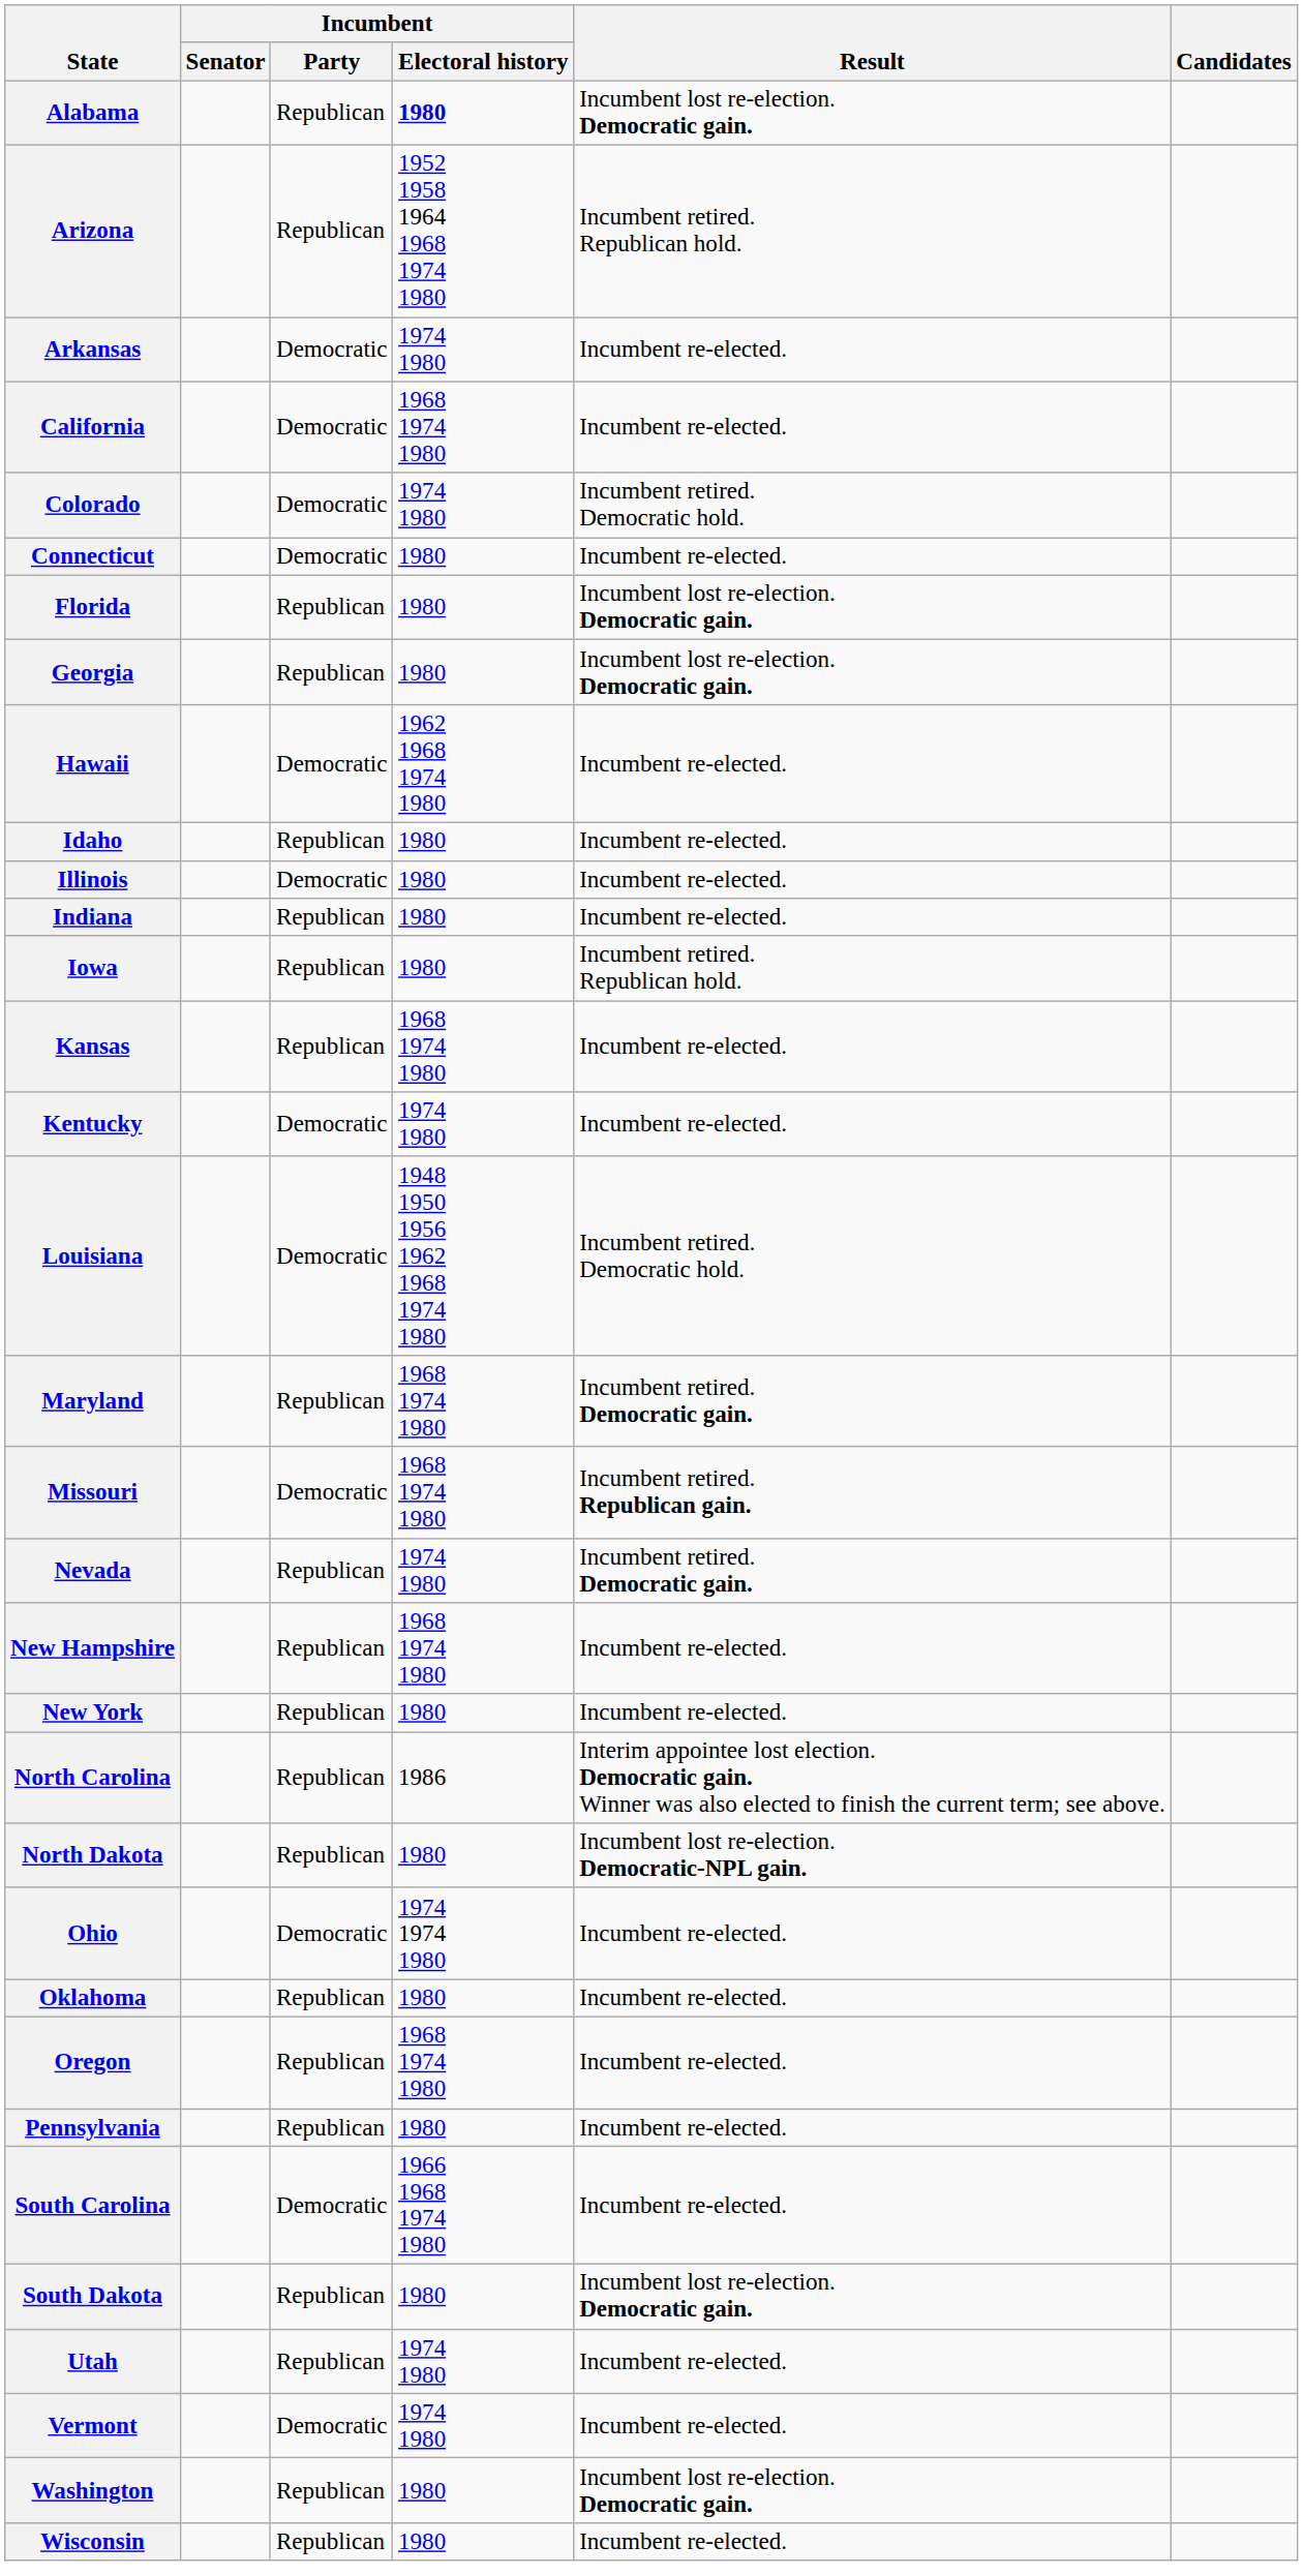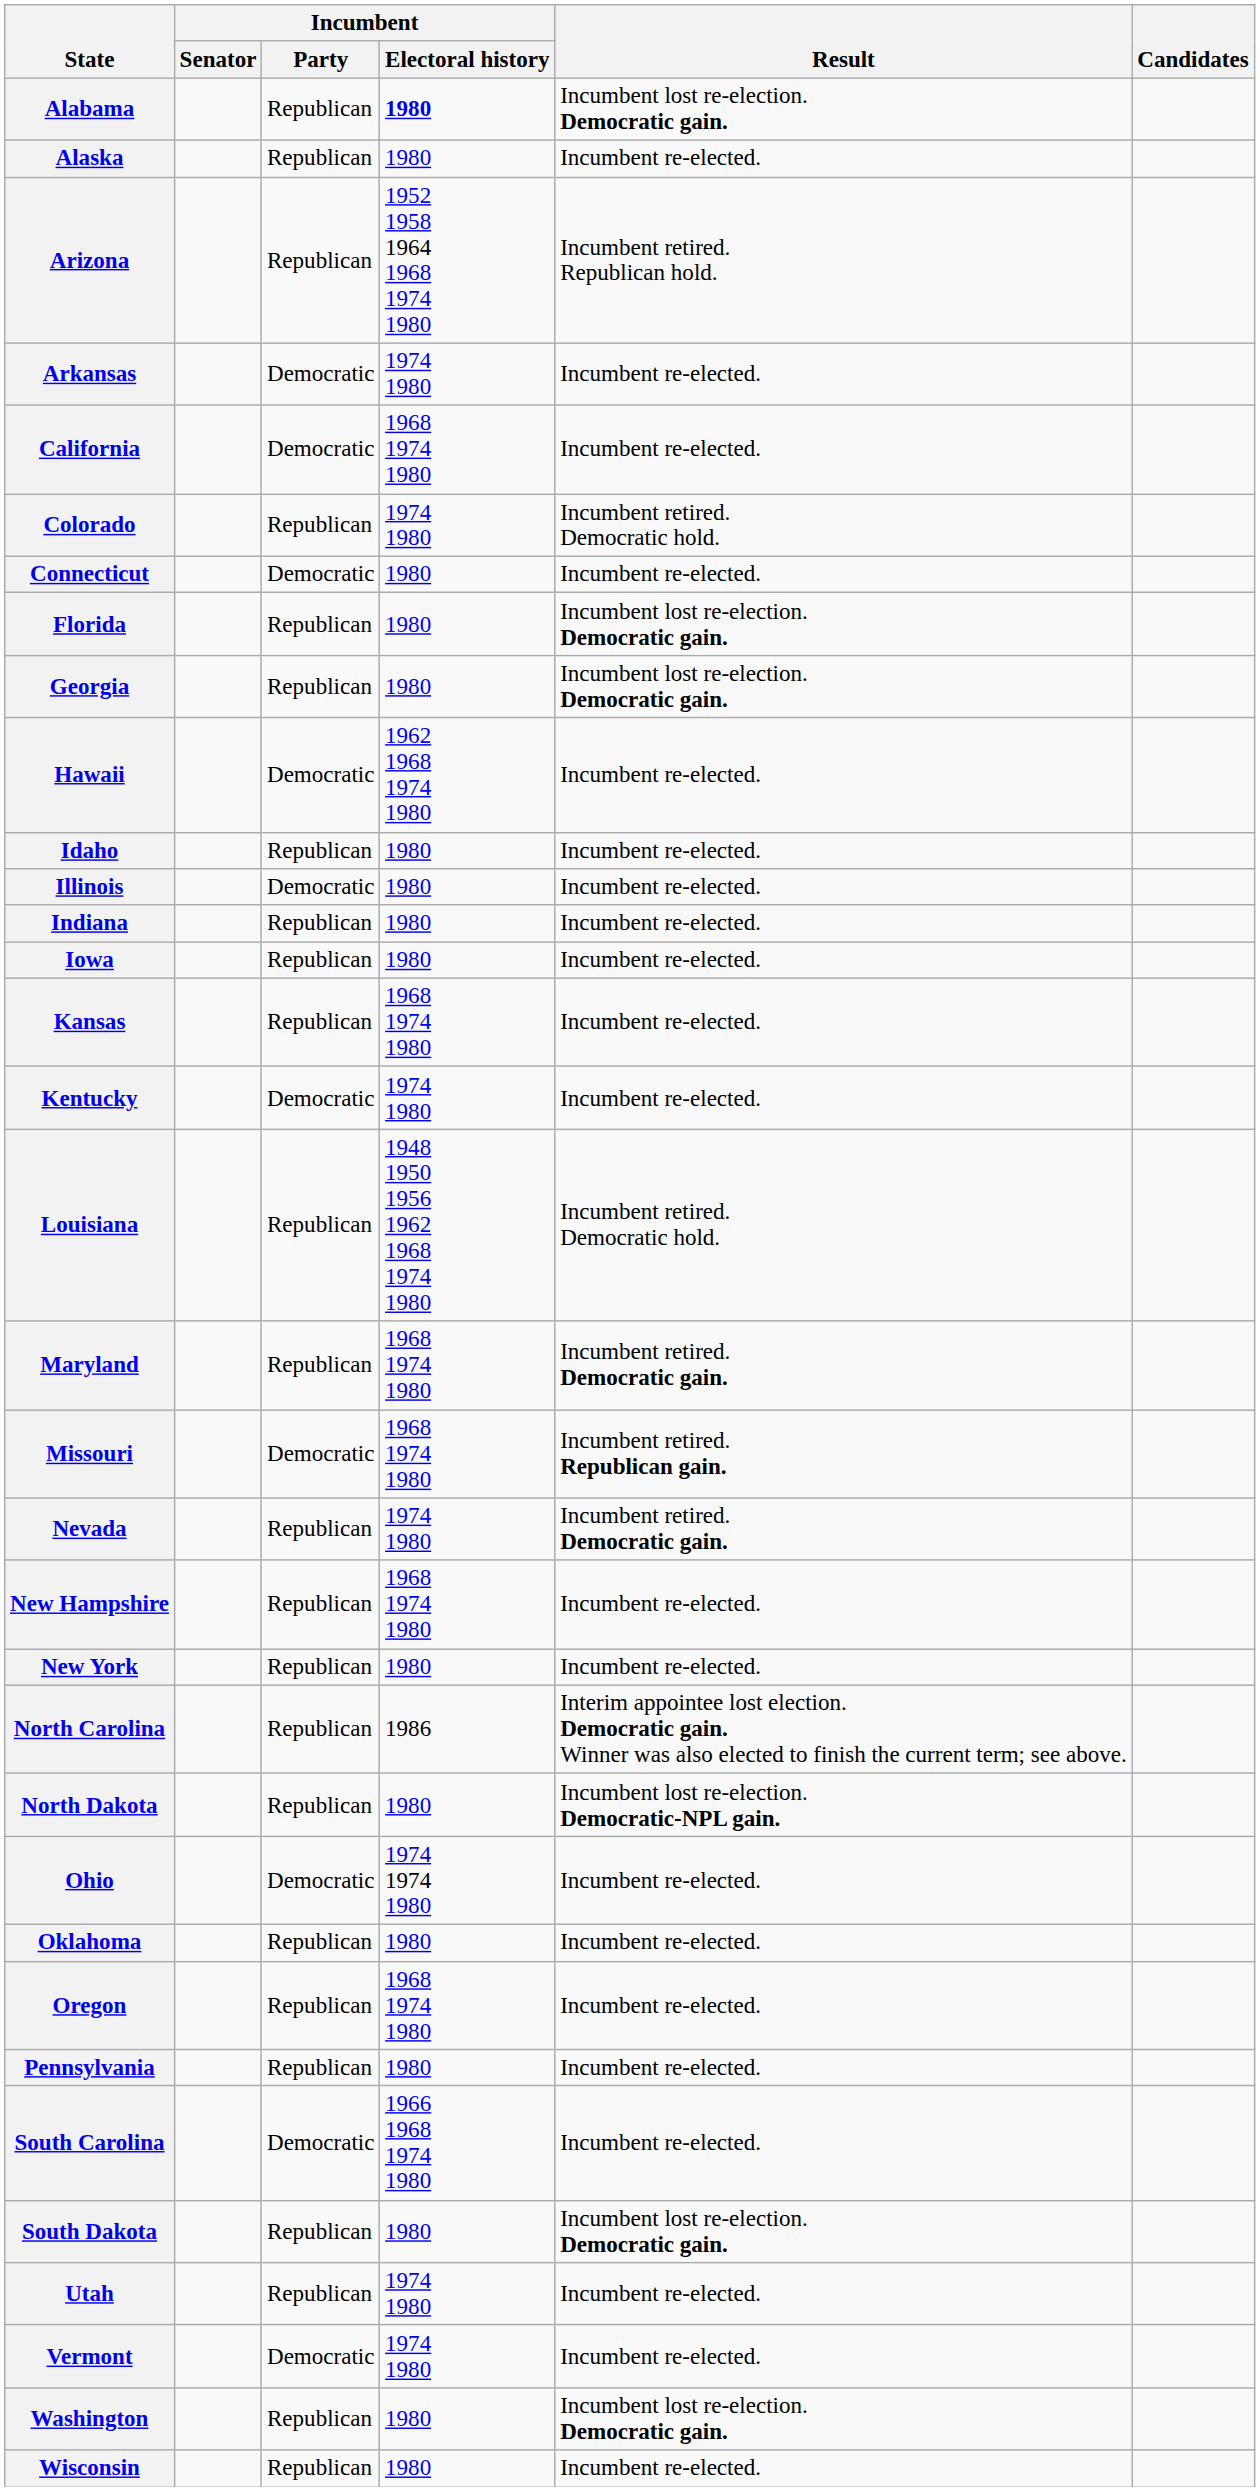 <table class="wikitable sortable">
 <tr valign=bottom>
 <th rowspan=2>State</th>
 <th colspan=3>Incumbent</th>
 <th rowspan=2>Result</th>
 <th rowspan=2 class=unsortable>Candidates</th>
 </tr>
 <tr>
 <th>Senator</th>
 <th>Party</th>
 <th>Electoral history</th>
 </tr>
 <tr>
 <th><a href='#'>Alabama</a></th>
 <td></td>
 <td>Republican</td>
 <td><strong><a href='#'>1980</a></strong></td>
 <td>Incumbent lost re-election.<br><strong>Democratic gain.</strong></td>
+<td nowrap></td>
+</tr>
+<tr>
+<th><a href='#'>Alaska</a></th>
+<td></td>
+<td>Republican</td>
+<td><a href='#'>1980</a></td>
+<td>Incumbent re-elected.</td>
 <td nowrap></td>
 </tr>
 <tr>
 <th><a href='#'>Arizona</a></th>
 <td></td>
 <td>Republican</td>
 <td><a href='#'>1952</a><br><a href='#'>1958</a><br>1964 <br><a href='#'>1968</a><br><a href='#'>1974</a><br><a href='#'>1980</a></td>
 <td>Incumbent retired.<br>Republican hold.</td>
 <td nowrap></td>
 </tr>
 <tr>
 <th><a href='#'>Arkansas</a></th>
 <td></td>
 <td>Democratic</td>
 <td><a href='#'>1974</a><br><a href='#'>1980</a></td>
 <td>Incumbent re-elected.</td>
 <td nowrap></td>
 </tr>
 <tr>
 <th><a href='#'>California</a></th>
 <td></td>
 <td>Democratic</td>
 <td><a href='#'>1968</a><br><a href='#'>1974</a><br><a href='#'>1980</a></td>
 <td>Incumbent re-elected.</td>
 <td nowrap></td>
 </tr>
 <tr>
 <th><a href='#'>Colorado</a></th>
 <td></td>
-<td>Democratic</td>
+<td>Republican</td>
 <td><a href='#'>1974</a><br><a href='#'>1980</a></td>
 <td>Incumbent retired.<br>Democratic hold.</td>
 <td nowrap></td>
 </tr>
 <tr>
 <th><a href='#'>Connecticut</a></th>
 <td></td>
 <td>Democratic</td>
 <td><a href='#'>1980</a></td>
 <td>Incumbent re-elected.</td>
 <td nowrap></td>
 </tr>
 <tr>
 <th><a href='#'>Florida</a></th>
 <td></td>
 <td>Republican</td>
 <td><a href='#'>1980</a></td>
 <td>Incumbent lost re-election.<br><strong>Democratic gain.</strong></td>
 <td nowrap></td>
 </tr>
 <tr>
 <th><a href='#'>Georgia</a></th>
 <td></td>
 <td>Republican</td>
 <td><a href='#'>1980</a></td>
 <td>Incumbent lost re-election.<br><strong>Democratic gain.</strong></td>
 <td nowrap></td>
 </tr>
 <tr>
 <th><a href='#'>Hawaii</a></th>
 <td></td>
 <td>Democratic</td>
 <td><a href='#'>1962</a><br><a href='#'>1968</a><br><a href='#'>1974</a><br><a href='#'>1980</a></td>
 <td>Incumbent re-elected.</td>
 <td nowrap></td>
 </tr>
 <tr>
 <th><a href='#'>Idaho</a></th>
 <td></td>
 <td>Republican</td>
 <td><a href='#'>1980</a></td>
 <td>Incumbent re-elected.</td>
 <td nowrap></td>
 </tr>
 <tr>
 <th><a href='#'>Illinois</a></th>
 <td></td>
 <td>Democratic</td>
 <td><a href='#'>1980</a></td>
 <td>Incumbent re-elected.</td>
 <td nowrap></td>
 </tr>
 <tr>
 <th><a href='#'>Indiana</a></th>
 <td></td>
 <td>Republican</td>
 <td><a href='#'>1980</a></td>
 <td>Incumbent re-elected.</td>
 <td nowrap></td>
 </tr>
 <tr>
 <th><a href='#'>Iowa</a></th>
 <td></td>
 <td>Republican</td>
 <td><a href='#'>1980</a></td>
-<td>Incumbent retired.<br>Republican hold.</td>
+<td>Incumbent re-elected.</td>
 <td nowrap></td>
 </tr>
 <tr>
 <th><a href='#'>Kansas</a></th>
 <td></td>
 <td>Republican</td>
 <td><a href='#'>1968</a><br><a href='#'>1974</a><br><a href='#'>1980</a></td>
 <td>Incumbent re-elected.</td>
 <td nowrap></td>
 </tr>
 <tr>
 <th><a href='#'>Kentucky</a></th>
 <td></td>
 <td>Democratic</td>
 <td><a href='#'>1974</a><br><a href='#'>1980</a></td>
 <td>Incumbent re-elected.</td>
 <td nowrap></td>
 </tr>
 <tr>
 <th><a href='#'>Louisiana</a></th>
 <td></td>
-<td>Democratic</td>
+<td>Republican</td>
 <td><a href='#'>1948 </a><br><a href='#'>1950</a><br><a href='#'>1956</a><br><a href='#'>1962</a><br><a href='#'>1968</a><br><a href='#'>1974</a><br><a href='#'>1980</a></td>
 <td>Incumbent retired.<br>Democratic hold.</td>
 <td nowrap></td>
 </tr>
 <tr>
 <th><a href='#'>Maryland</a></th>
 <td></td>
 <td>Republican</td>
 <td><a href='#'>1968</a><br><a href='#'>1974</a><br><a href='#'>1980</a></td>
 <td>Incumbent retired.<br><strong>Democratic gain.</strong></td>
 <td nowrap></td>
 </tr>
 <tr>
 <th><a href='#'>Missouri</a></th>
 <td></td>
 <td>Democratic</td>
 <td><a href='#'>1968</a><br><a href='#'>1974</a><br><a href='#'>1980</a></td>
 <td>Incumbent retired.<br><strong>Republican gain.</strong></td>
 <td nowrap></td>
 </tr>
 <tr>
 <th><a href='#'>Nevada</a></th>
 <td></td>
 <td>Republican</td>
 <td><a href='#'>1974</a><br><a href='#'>1980</a></td>
 <td>Incumbent retired.<br><strong>Democratic gain.</strong></td>
 <td nowrap></td>
 </tr>
 <tr>
 <th><a href='#'>New Hampshire</a></th>
 <td></td>
 <td>Republican</td>
 <td><a href='#'>1968</a><br><a href='#'>1974</a><br><a href='#'>1980</a></td>
 <td>Incumbent re-elected.</td>
 <td nowrap></td>
 </tr>
 <tr>
 <th><a href='#'>New York</a></th>
 <td></td>
 <td>Republican</td>
 <td><a href='#'>1980</a></td>
 <td>Incumbent re-elected.</td>
 <td nowrap></td>
 </tr>
 <tr>
 <th><a href='#'>North Carolina</a></th>
 <td></td>
 <td>Republican</td>
 <td>1986 </td>
 <td>Interim appointee lost election.<br><strong>Democratic gain.</strong><br>Winner was also elected to finish the current term; see above.</td>
 <td nowrap></td>
 </tr>
 <tr>
 <th><a href='#'>North Dakota</a></th>
 <td></td>
 <td>Republican</td>
 <td><a href='#'>1980</a></td>
 <td>Incumbent lost re-election.<br><strong>Democratic-NPL gain.</strong></td>
 <td nowrap></td>
 </tr>
 <tr>
 <th><a href='#'>Ohio</a></th>
 <td></td>
 <td>Democratic</td>
 <td><a href='#'>1974</a><br>1974 <br><a href='#'>1980</a></td>
 <td>Incumbent re-elected.</td>
 <td nowrap></td>
 </tr>
 <tr>
 <th><a href='#'>Oklahoma</a></th>
 <td></td>
 <td>Republican</td>
 <td><a href='#'>1980</a></td>
 <td>Incumbent re-elected.</td>
 <td nowrap></td>
 </tr>
 <tr>
 <th><a href='#'>Oregon</a></th>
 <td></td>
 <td>Republican</td>
 <td><a href='#'>1968</a><br><a href='#'>1974</a><br><a href='#'>1980</a></td>
 <td>Incumbent re-elected.</td>
 <td nowrap></td>
 </tr>
 <tr>
 <th><a href='#'>Pennsylvania</a></th>
 <td></td>
 <td>Republican</td>
 <td><a href='#'>1980</a></td>
 <td>Incumbent re-elected.</td>
 <td nowrap></td>
 </tr>
 <tr>
 <th><a href='#'>South Carolina</a></th>
 <td></td>
 <td>Democratic</td>
 <td><a href='#'>1966 </a><br><a href='#'>1968</a><br><a href='#'>1974</a><br><a href='#'>1980</a></td>
 <td>Incumbent re-elected.</td>
 <td nowrap></td>
 </tr>
 <tr>
 <th><a href='#'>South Dakota</a></th>
 <td></td>
 <td>Republican</td>
 <td><a href='#'>1980</a></td>
 <td>Incumbent lost re-election.<br><strong>Democratic gain.</strong></td>
 <td nowrap></td>
 </tr>
 <tr>
 <th><a href='#'>Utah</a></th>
 <td></td>
 <td>Republican</td>
 <td><a href='#'>1974</a><br><a href='#'>1980</a></td>
 <td>Incumbent re-elected.</td>
 <td nowrap></td>
 </tr>
 <tr>
 <th><a href='#'>Vermont</a></th>
 <td></td>
 <td>Democratic</td>
 <td><a href='#'>1974</a><br><a href='#'>1980</a></td>
 <td>Incumbent re-elected.</td>
 <td nowrap></td>
 </tr>
 <tr>
 <th><a href='#'>Washington</a></th>
 <td></td>
 <td>Republican</td>
 <td><a href='#'>1980</a></td>
 <td>Incumbent lost re-election.<br><strong>Democratic gain.</strong></td>
 <td nowrap></td>
 </tr>
 <tr>
 <th><a href='#'>Wisconsin</a></th>
 <td></td>
 <td>Republican</td>
 <td><a href='#'>1980</a></td>
 <td>Incumbent re-elected.</td>
 <td nowrap></td>
 </tr>
 </table>
